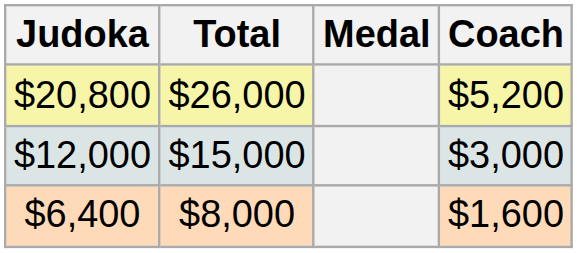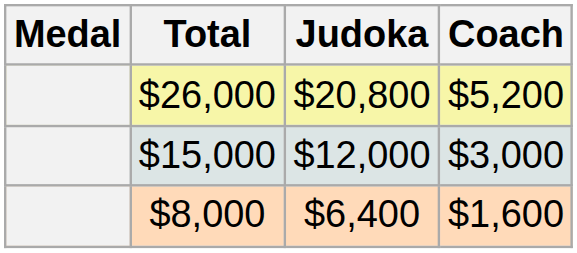 <table class=wikitable style="text-align:center;">
 <tr>
+<th>Medal</th>
+<th>Total</th>
 <th>Judoka</th>
-<th>Total</th>
-<th>Medal</th>
 <th>Coach</th>
 </tr>
 <tr bgcolor=F7F6A8>
+<th></th>
+<td>$26,000</td>
 <td>$20,800</td>
-<td>$26,000</td>
-<th></th>
 <td>$5,200</td>
 </tr>
 <tr bgcolor=DCE5E5>
+<th></th>
+<td>$15,000</td>
 <td>$12,000</td>
-<td>$15,000</td>
-<th></th>
 <td>$3,000</td>
 </tr>
 <tr bgcolor=FFDAB9>
+<th></th>
+<td>$8,000</td>
 <td>$6,400</td>
-<td>$8,000</td>
-<th></th>
 <td>$1,600</td>
 </tr>
 </table>
